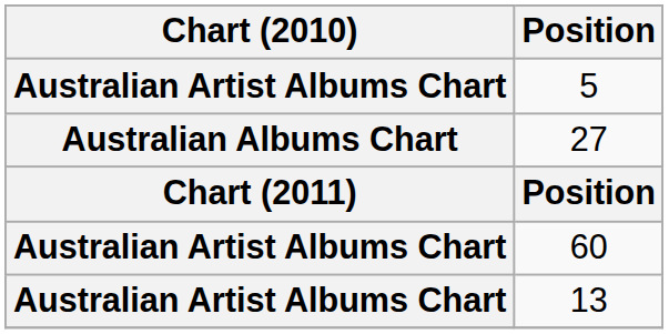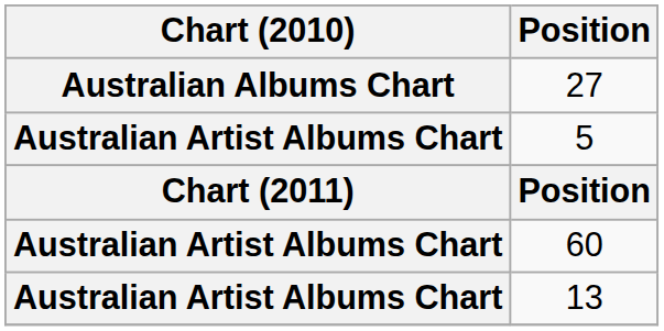 <table class="wikitable sortable plainrowheaders" style="text-align:center">
 <tr>
 <th scope="col">Chart (2010)</th>
 <th scope="col">Position</th>
 </tr>
 <tr>
+<th scope="row">Australian Albums Chart</th>
+<td>27</td>
+</tr>
+<tr>
 <th scope="row">Australian Artist Albums Chart</th>
 <td>5</td>
-</tr>
-<tr>
-<th scope="row">Australian Albums Chart</th>
-<td>27</td>
 </tr>
 <tr>
 <th scope="col">Chart (2011)</th>
 <th scope="col">Position</th>
 </tr>
 <tr>
 <th scope="row">Australian Artist Albums Chart</th>
 <td>60</td>
 </tr>
 <tr>
 <th scope="row">Australian Artist Albums Chart</th>
 <td>13</td>
 </tr>
 <tr>
 </tr>
 </table>
